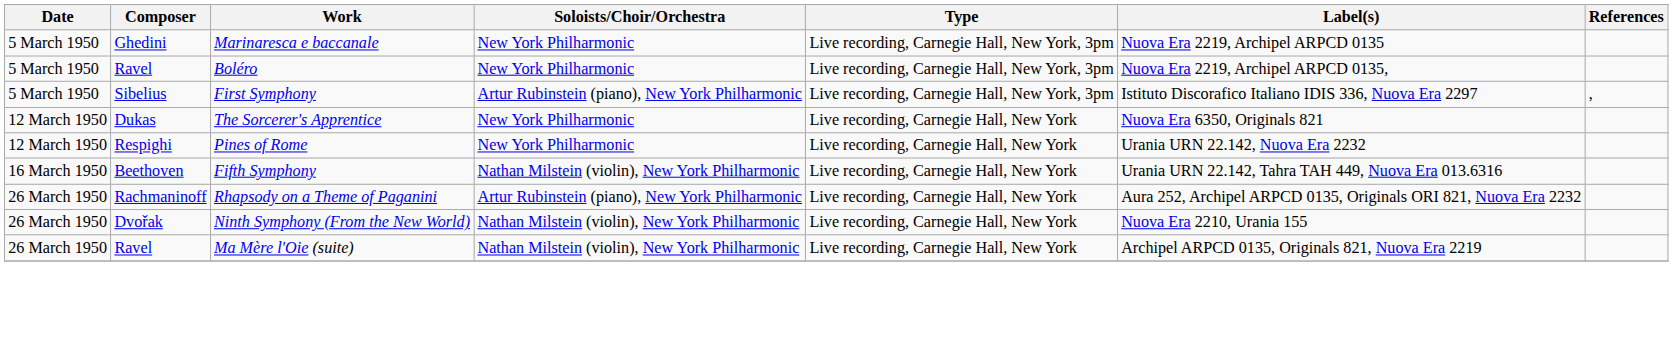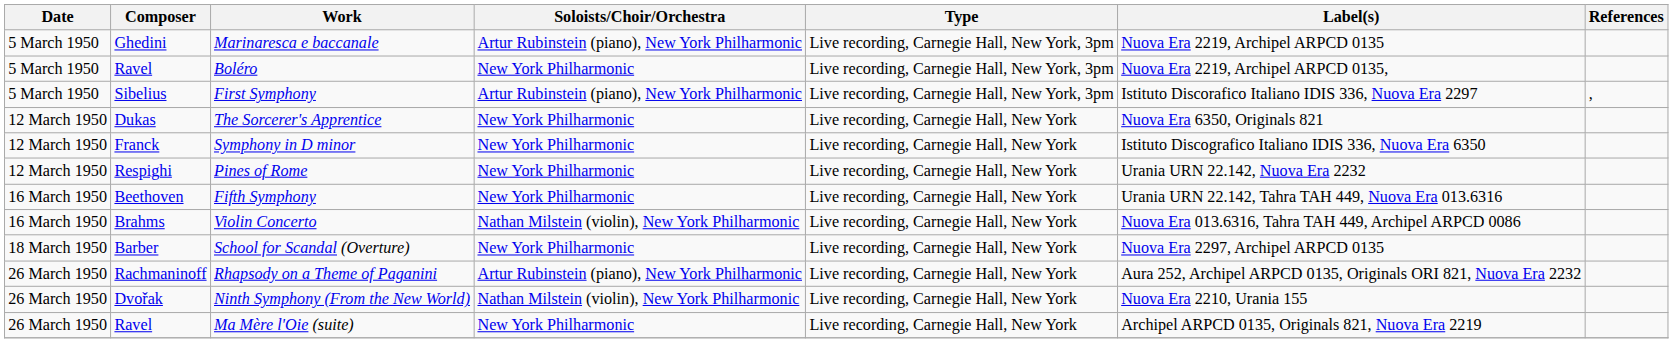 <table class="wikitable">
 <tr>
 <th>Date</th>
 <th>Composer</th>
 <th>Work</th>
 <th>Soloists/Choir/Orchestra</th>
 <th>Type</th>
 <th>Label(s)</th>
 <th>References</th>
 </tr>
 <tr>
 <td>5 March 1950</td>
 <td><a href='#'>Ghedini</a></td>
 <td><em><a href='#'>Marinaresca e baccanale</a></em></td>
-<td><a href='#'>New York Philharmonic</a></td>
+<td><a href='#'>Artur Rubinstein</a> (piano), <a href='#'>New York Philharmonic</a></td>
 <td>Live recording, Carnegie Hall, New York, 3pm</td>
 <td><a href='#'>Nuova Era</a> 2219, Archipel ARPCD 0135</td>
 <td></td>
 </tr>
 <tr>
 <td>5 March 1950</td>
 <td><a href='#'>Ravel</a></td>
 <td><em><a href='#'>Boléro</a></em></td>
 <td><a href='#'>New York Philharmonic</a></td>
 <td>Live recording, Carnegie Hall, New York, 3pm</td>
 <td><a href='#'>Nuova Era</a> 2219, Archipel ARPCD 0135,</td>
 <td></td>
 </tr>
 <tr>
 <td>5 March 1950</td>
 <td><a href='#'>Sibelius</a></td>
 <td><em><a href='#'>First Symphony</a></em></td>
 <td><a href='#'>Artur Rubinstein</a> (piano), <a href='#'>New York Philharmonic</a></td>
 <td>Live recording, Carnegie Hall, New York, 3pm</td>
 <td>Istituto Discorafico Italiano IDIS 336, <a href='#'>Nuova Era</a> 2297</td>
 <td>, </td>
 </tr>
 <tr>
 <td>12 March 1950</td>
 <td><a href='#'>Dukas</a></td>
 <td><em><a href='#'>The Sorcerer's Apprentice</a></em></td>
 <td><a href='#'>New York Philharmonic</a></td>
 <td>Live recording, Carnegie Hall, New York</td>
 <td><a href='#'>Nuova Era</a> 6350, Originals 821</td>
 <td></td>
 </tr>
 <tr>
 <td>12 March 1950</td>
+<td><a href='#'>Franck</a></td>
+<td><em><a href='#'>Symphony in D minor</a></em></td>
+<td><a href='#'>New York Philharmonic</a></td>
+<td>Live recording, Carnegie Hall, New York</td>
+<td>Istituto Discografico Italiano IDIS 336, <a href='#'>Nuova Era</a> 6350</td>
+<td></td>
+</tr>
+<tr>
+<td>12 March 1950</td>
 <td><a href='#'>Respighi</a></td>
 <td><em><a href='#'>Pines of Rome</a></em></td>
 <td><a href='#'>New York Philharmonic</a></td>
 <td>Live recording, Carnegie Hall, New York</td>
 <td>Urania URN 22.142, <a href='#'>Nuova Era</a> 2232</td>
 <td></td>
 </tr>
 <tr>
 <td>16 March 1950</td>
 <td><a href='#'>Beethoven</a></td>
 <td><em><a href='#'>Fifth Symphony</a></em></td>
+<td><a href='#'>New York Philharmonic</a></td>
+<td>Live recording, Carnegie Hall, New York</td>
+<td>Urania URN 22.142, Tahra TAH 449, <a href='#'>Nuova Era</a> 013.6316</td>
+<td></td>
+</tr>
+<tr>
+<td>16 March 1950</td>
+<td><a href='#'>Brahms</a></td>
+<td><em><a href='#'>Violin Concerto</a></em></td>
 <td><a href='#'>Nathan Milstein</a> (violin), <a href='#'>New York Philharmonic</a></td>
 <td>Live recording, Carnegie Hall, New York</td>
-<td>Urania URN 22.142, Tahra TAH 449, <a href='#'>Nuova Era</a> 013.6316</td>
+<td><a href='#'>Nuova Era</a> 013.6316, Tahra TAH 449, Archipel ARPCD 0086</td>
+<td></td>
+</tr>
+<tr>
+<td>18 March 1950</td>
+<td><a href='#'>Barber</a></td>
+<td><em><a href='#'>School for Scandal</a> (Overture)</em></td>
+<td><a href='#'>New York Philharmonic</a></td>
+<td>Live recording, Carnegie Hall, New York</td>
+<td><a href='#'>Nuova Era</a> 2297, Archipel ARPCD 0135</td>
 <td></td>
 </tr>
 <tr>
 <td>26 March 1950</td>
 <td><a href='#'>Rachmaninoff</a></td>
 <td><em><a href='#'>Rhapsody on a Theme of Paganini</a></em></td>
 <td><a href='#'>Artur Rubinstein</a> (piano), <a href='#'>New York Philharmonic</a></td>
 <td>Live recording, Carnegie Hall, New York</td>
 <td>Aura 252, Archipel ARPCD 0135, Originals ORI 821, <a href='#'>Nuova Era</a> 2232</td>
 <td></td>
 </tr>
 <tr>
 <td>26 March 1950</td>
 <td><a href='#'>Dvořak</a></td>
 <td><em><a href='#'>Ninth Symphony (From the New World)</a></em></td>
 <td><a href='#'>Nathan Milstein</a> (violin), <a href='#'>New York Philharmonic</a></td>
 <td>Live recording, Carnegie Hall, New York</td>
 <td><a href='#'>Nuova Era</a> 2210, Urania 155</td>
 <td></td>
 </tr>
 <tr>
 <td>26 March 1950</td>
 <td><a href='#'>Ravel</a></td>
 <td><em><a href='#'>Ma Mère l'Oie</a> (suite)</em></td>
-<td><a href='#'>Nathan Milstein</a> (violin), <a href='#'>New York Philharmonic</a></td>
+<td><a href='#'>New York Philharmonic</a></td>
 <td>Live recording, Carnegie Hall, New York</td>
 <td>Archipel ARPCD 0135, Originals 821, <a href='#'>Nuova Era</a> 2219</td>
 <td></td>
 </tr>
 <tr>
 </tr>
 </table>
